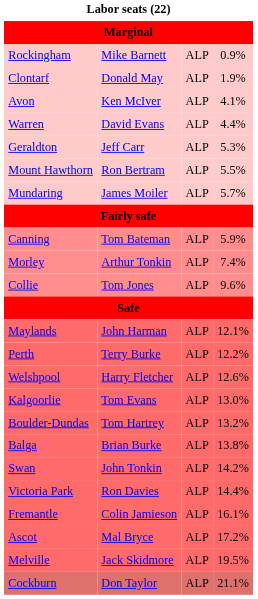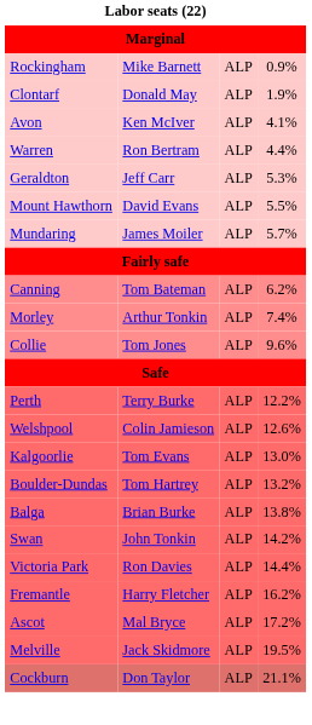 <table class="toccolours" cellpadding="5" cellspacing="0" style="float:left; margin-right:.5em; margin-top:.4em; font-size:90%;">
 <tr>
 <td COLSPAN=4 align="center"><strong>Labor seats (22)</strong></td>
 </tr>
 <tr>
 <td COLSPAN=4 align="center" bgcolor="red"><span><strong>Marginal</strong></span></td>
 </tr>
 <tr>
 <td align="left" bgcolor="FFCACA"><a href='#'>Rockingham</a></td>
 <td align="left" bgcolor="FFCACA"><a href='#'>Mike Barnett</a></td>
 <td align="left" bgcolor="FFCACA">ALP</td>
 <td align="center" bgcolor="FFCACA">0.9%</td>
 </tr>
 <tr>
 <td align="left" bgcolor="FFCACA"><a href='#'>Clontarf</a></td>
 <td align="left" bgcolor="FFCACA"><a href='#'>Donald May</a></td>
 <td align="left" bgcolor="FFCACA">ALP</td>
 <td align="center" bgcolor="FFCACA">1.9%</td>
 </tr>
 <tr>
 <td align="left" bgcolor="FFCACA"><a href='#'>Avon</a></td>
 <td align="left" bgcolor="FFCACA"><a href='#'>Ken McIver</a></td>
 <td align="left" bgcolor="FFCACA">ALP</td>
 <td align="center" bgcolor="FFCACA">4.1%</td>
 </tr>
 <tr>
 <td align="left" bgcolor="FFCACA"><a href='#'>Warren</a></td>
-<td align="left" bgcolor="FFCACA"><a href='#'>David Evans</a></td>
+<td align="left" bgcolor="FFCACA"><a href='#'>Ron Bertram</a></td>
 <td align="left" bgcolor="FFCACA">ALP</td>
 <td align="center" bgcolor="FFCACA">4.4%</td>
 </tr>
 <tr>
 <td align="left" bgcolor="FFCACA"><a href='#'>Geraldton</a></td>
 <td align="left" bgcolor="FFCACA"><a href='#'>Jeff Carr</a></td>
 <td align="left" bgcolor="FFCACA">ALP</td>
 <td align="center" bgcolor="FFCACA">5.3%</td>
 </tr>
 <tr>
 <td align="left" bgcolor="FFCACA"><a href='#'>Mount Hawthorn</a></td>
-<td align="left" bgcolor="FFCACA"><a href='#'>Ron Bertram</a></td>
+<td align="left" bgcolor="FFCACA"><a href='#'>David Evans</a></td>
 <td align="left" bgcolor="FFCACA">ALP</td>
 <td align="center" bgcolor="FFCACA">5.5%</td>
 </tr>
 <tr>
 <td align="left" bgcolor="FFCACA"><a href='#'>Mundaring</a></td>
 <td align="left" bgcolor="FFCACA"><a href='#'>James Moiler</a></td>
 <td align="left" bgcolor="FFCACA">ALP</td>
 <td align="center" bgcolor="FFCACA">5.7%</td>
 </tr>
 <tr>
 <td COLSPAN=4 align="center" bgcolor="red"><span><strong>Fairly safe</strong></span></td>
 </tr>
 <tr>
 <td align="left" bgcolor="FF8D8D"><a href='#'>Canning</a></td>
 <td align="left" bgcolor="FF8D8D"><a href='#'>Tom Bateman</a></td>
 <td align="left" bgcolor="FF8D8D">ALP</td>
-<td align="center" bgcolor="FF8D8D">5.9%</td>
+<td align="center" bgcolor="FF8D8D">6.2%</td>
 </tr>
 <tr>
 <td align="left" bgcolor="FF8D8D"><a href='#'>Morley</a></td>
 <td align="left" bgcolor="FF8D8D"><a href='#'>Arthur Tonkin</a></td>
 <td align="left" bgcolor="FF8D8D">ALP</td>
 <td align="center" bgcolor="FF8D8D">7.4%</td>
 </tr>
 <tr>
 <td align="left" bgcolor="FF8D8D"><a href='#'>Collie</a></td>
 <td align="left" bgcolor="FF8D8D"><a href='#'>Tom Jones</a></td>
 <td align="left" bgcolor="FF8D8D">ALP</td>
 <td align="center" bgcolor="FF8D8D">9.6%</td>
 </tr>
 <tr>
 <td COLSPAN=4 align="center" bgcolor="red"><span><strong>Safe</strong></span></td>
 </tr>
 <tr>
-<td align="left" bgcolor="FF6B6B"><a href='#'>Maylands</a></td>
-<td align="left" bgcolor="FF6B6B"><a href='#'>John Harman</a></td>
-<td align="left" bgcolor="FF6B6B">ALP</td>
-<td align="center" bgcolor="FF6B6B">12.1%</td>
-</tr>
-<tr>
 <td align="left" bgcolor="FF6B6B"><a href='#'>Perth</a></td>
 <td align="left" bgcolor="FF6B6B"><a href='#'>Terry Burke</a></td>
 <td align="left" bgcolor="FF6B6B">ALP</td>
 <td align="center" bgcolor="FF6B6B">12.2%</td>
 </tr>
 <tr>
 <td align="left" bgcolor="FF6B6B"><a href='#'>Welshpool</a></td>
-<td align="left" bgcolor="FF6B6B"><a href='#'>Harry Fletcher</a></td>
+<td align="left" bgcolor="FF6B6B"><a href='#'>Colin Jamieson</a></td>
 <td align="left" bgcolor="FF6B6B">ALP</td>
 <td align="center" bgcolor="FF6B6B">12.6%</td>
 </tr>
 <tr>
 <td align="left" bgcolor="FF6B6B"><a href='#'>Kalgoorlie</a></td>
 <td align="left" bgcolor="FF6B6B"><a href='#'>Tom Evans</a></td>
 <td align="left" bgcolor="FF6B6B">ALP</td>
 <td align="center" bgcolor="FF6B6B">13.0%</td>
 </tr>
 <tr>
 <td align="left" bgcolor="FF6B6B"><a href='#'>Boulder-Dundas</a></td>
 <td align="left" bgcolor="FF6B6B"><a href='#'>Tom Hartrey</a></td>
 <td align="left" bgcolor="FF6B6B">ALP</td>
 <td align="center" bgcolor="FF6B6B">13.2%</td>
 </tr>
 <tr>
 <td align="left" bgcolor="FF6B6B"><a href='#'>Balga</a></td>
 <td align="left" bgcolor="FF6B6B"><a href='#'>Brian Burke</a></td>
 <td align="left" bgcolor="FF6B6B">ALP</td>
 <td align="center" bgcolor="FF6B6B">13.8%</td>
 </tr>
 <tr>
 <td align="left" bgcolor="FF6B6B"><a href='#'>Swan</a></td>
 <td align="left" bgcolor="FF6B6B"><a href='#'>John Tonkin</a></td>
 <td align="left" bgcolor="FF6B6B">ALP</td>
 <td align="center" bgcolor="FF6B6B">14.2%</td>
 </tr>
 <tr>
 <td align="left" bgcolor="FF6B6B"><a href='#'>Victoria Park</a></td>
 <td align="left" bgcolor="FF6B6B"><a href='#'>Ron Davies</a></td>
 <td align="left" bgcolor="FF6B6B">ALP</td>
 <td align="center" bgcolor="FF6B6B">14.4%</td>
 </tr>
 <tr>
 <td align="left" bgcolor="FF6B6B"><a href='#'>Fremantle</a></td>
-<td align="left" bgcolor="FF6B6B"><a href='#'>Colin Jamieson</a></td>
+<td align="left" bgcolor="FF6B6B"><a href='#'>Harry Fletcher</a></td>
 <td align="left" bgcolor="FF6B6B">ALP</td>
-<td align="center" bgcolor="FF6B6B">16.1%</td>
+<td align="center" bgcolor="FF6B6B">16.2%</td>
 </tr>
 <tr>
 <td align="left" bgcolor="FF6B6B"><a href='#'>Ascot</a></td>
 <td align="left" bgcolor="FF6B6B"><a href='#'>Mal Bryce</a></td>
 <td align="left" bgcolor="FF6B6B">ALP</td>
 <td align="center" bgcolor="FF6B6B">17.2%</td>
 </tr>
 <tr>
 <td align="left" bgcolor="FF6B6B"><a href='#'>Melville</a></td>
 <td align="left" bgcolor="FF6B6B"><a href='#'>Jack Skidmore</a></td>
 <td align="left" bgcolor="FF6B6B">ALP</td>
 <td align="center" bgcolor="FF6B6B">19.5%</td>
 </tr>
 <tr>
 <td align="left" bgcolor="DF716D"><a href='#'>Cockburn</a></td>
 <td align="left" bgcolor="DF716D"><a href='#'>Don Taylor</a></td>
 <td align="left" bgcolor="DF716D">ALP</td>
 <td align="center" bgcolor="DF716D">21.1%</td>
 </tr>
 <tr>
 </tr>
 </table>
